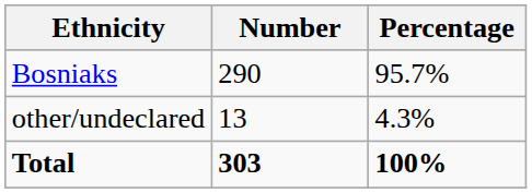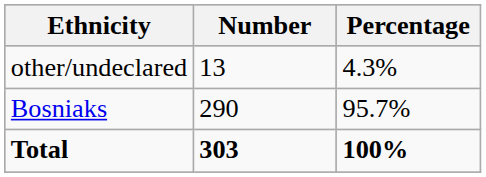 <table class="wikitable">
 <tr>
 <th width="100px">Ethnicity</th>
 <th width="80px">Number</th>
 <th width="80px">Percentage</th>
 </tr>
 <tr>
+<td>other/undeclared</td>
+<td>13</td>
+<td>4.3%</td>
+</tr>
+<tr>
 <td><a href='#'>Bosniaks</a></td>
 <td>290</td>
 <td>95.7%</td>
-</tr>
-<tr>
-<td>other/undeclared</td>
-<td>13</td>
-<td>4.3%</td>
 </tr>
 <tr>
 <td><strong>Total</strong></td>
 <td><strong>303</strong></td>
 <td><strong>100%</strong></td>
 </tr>
 </table>
